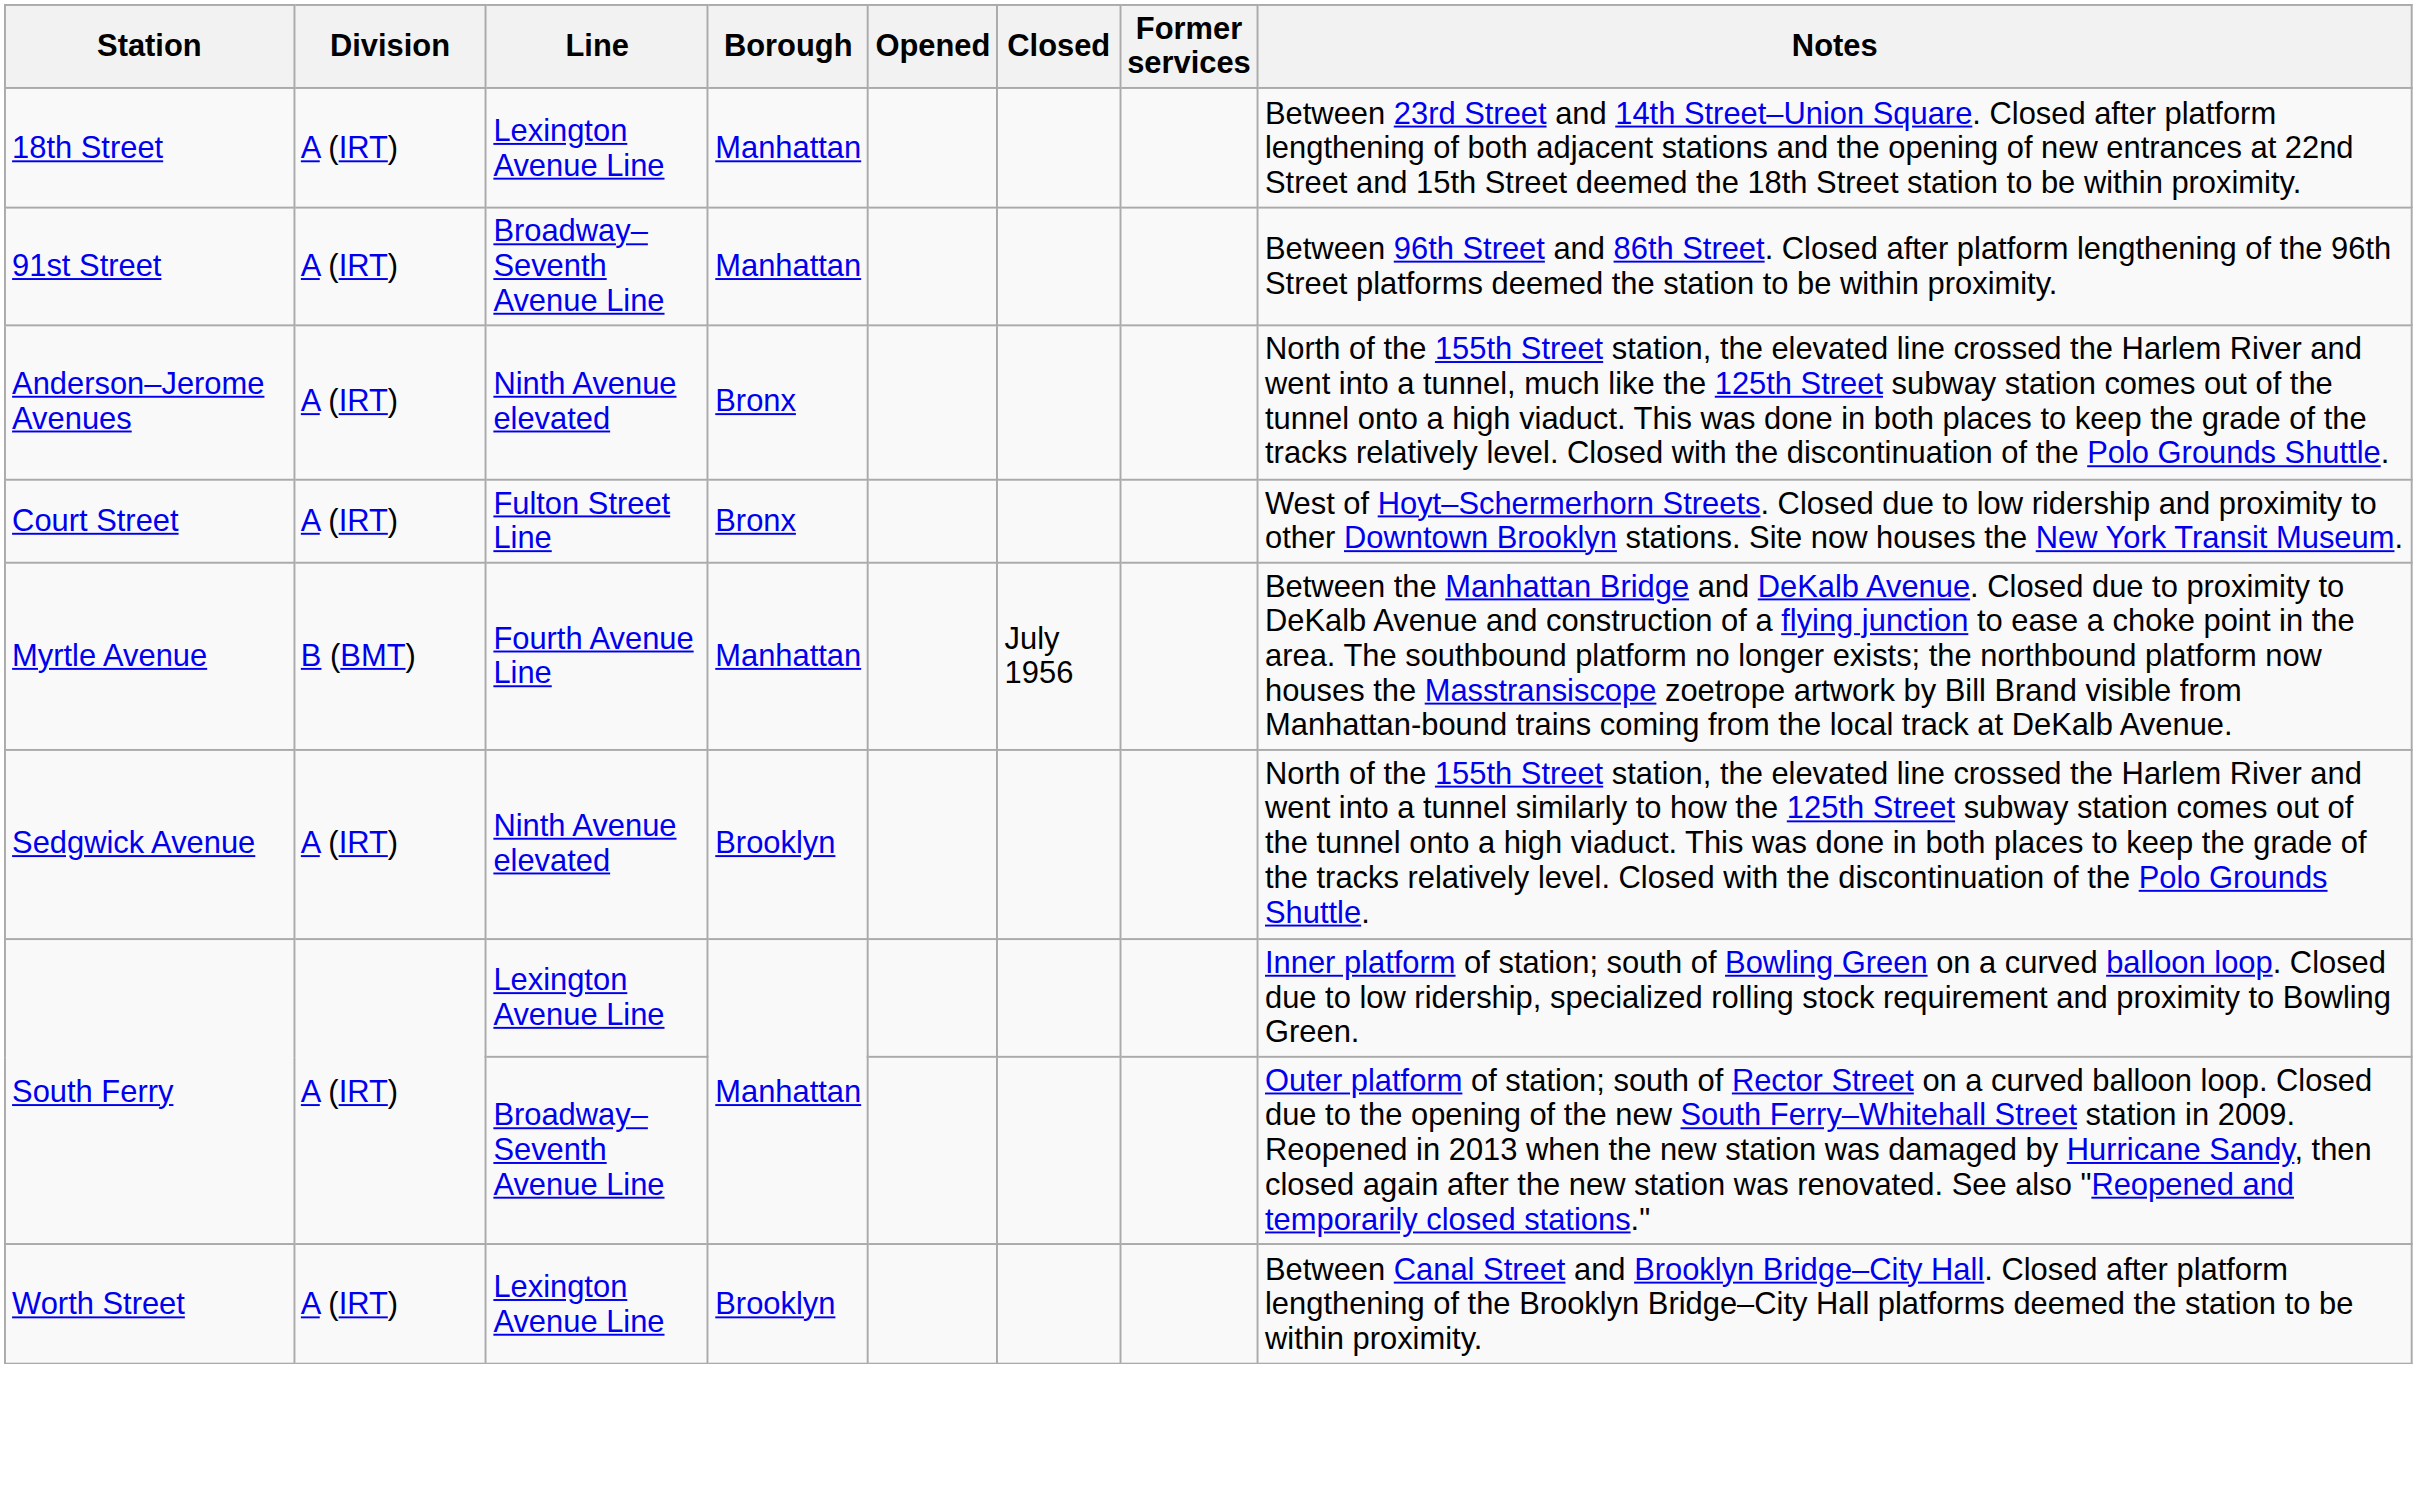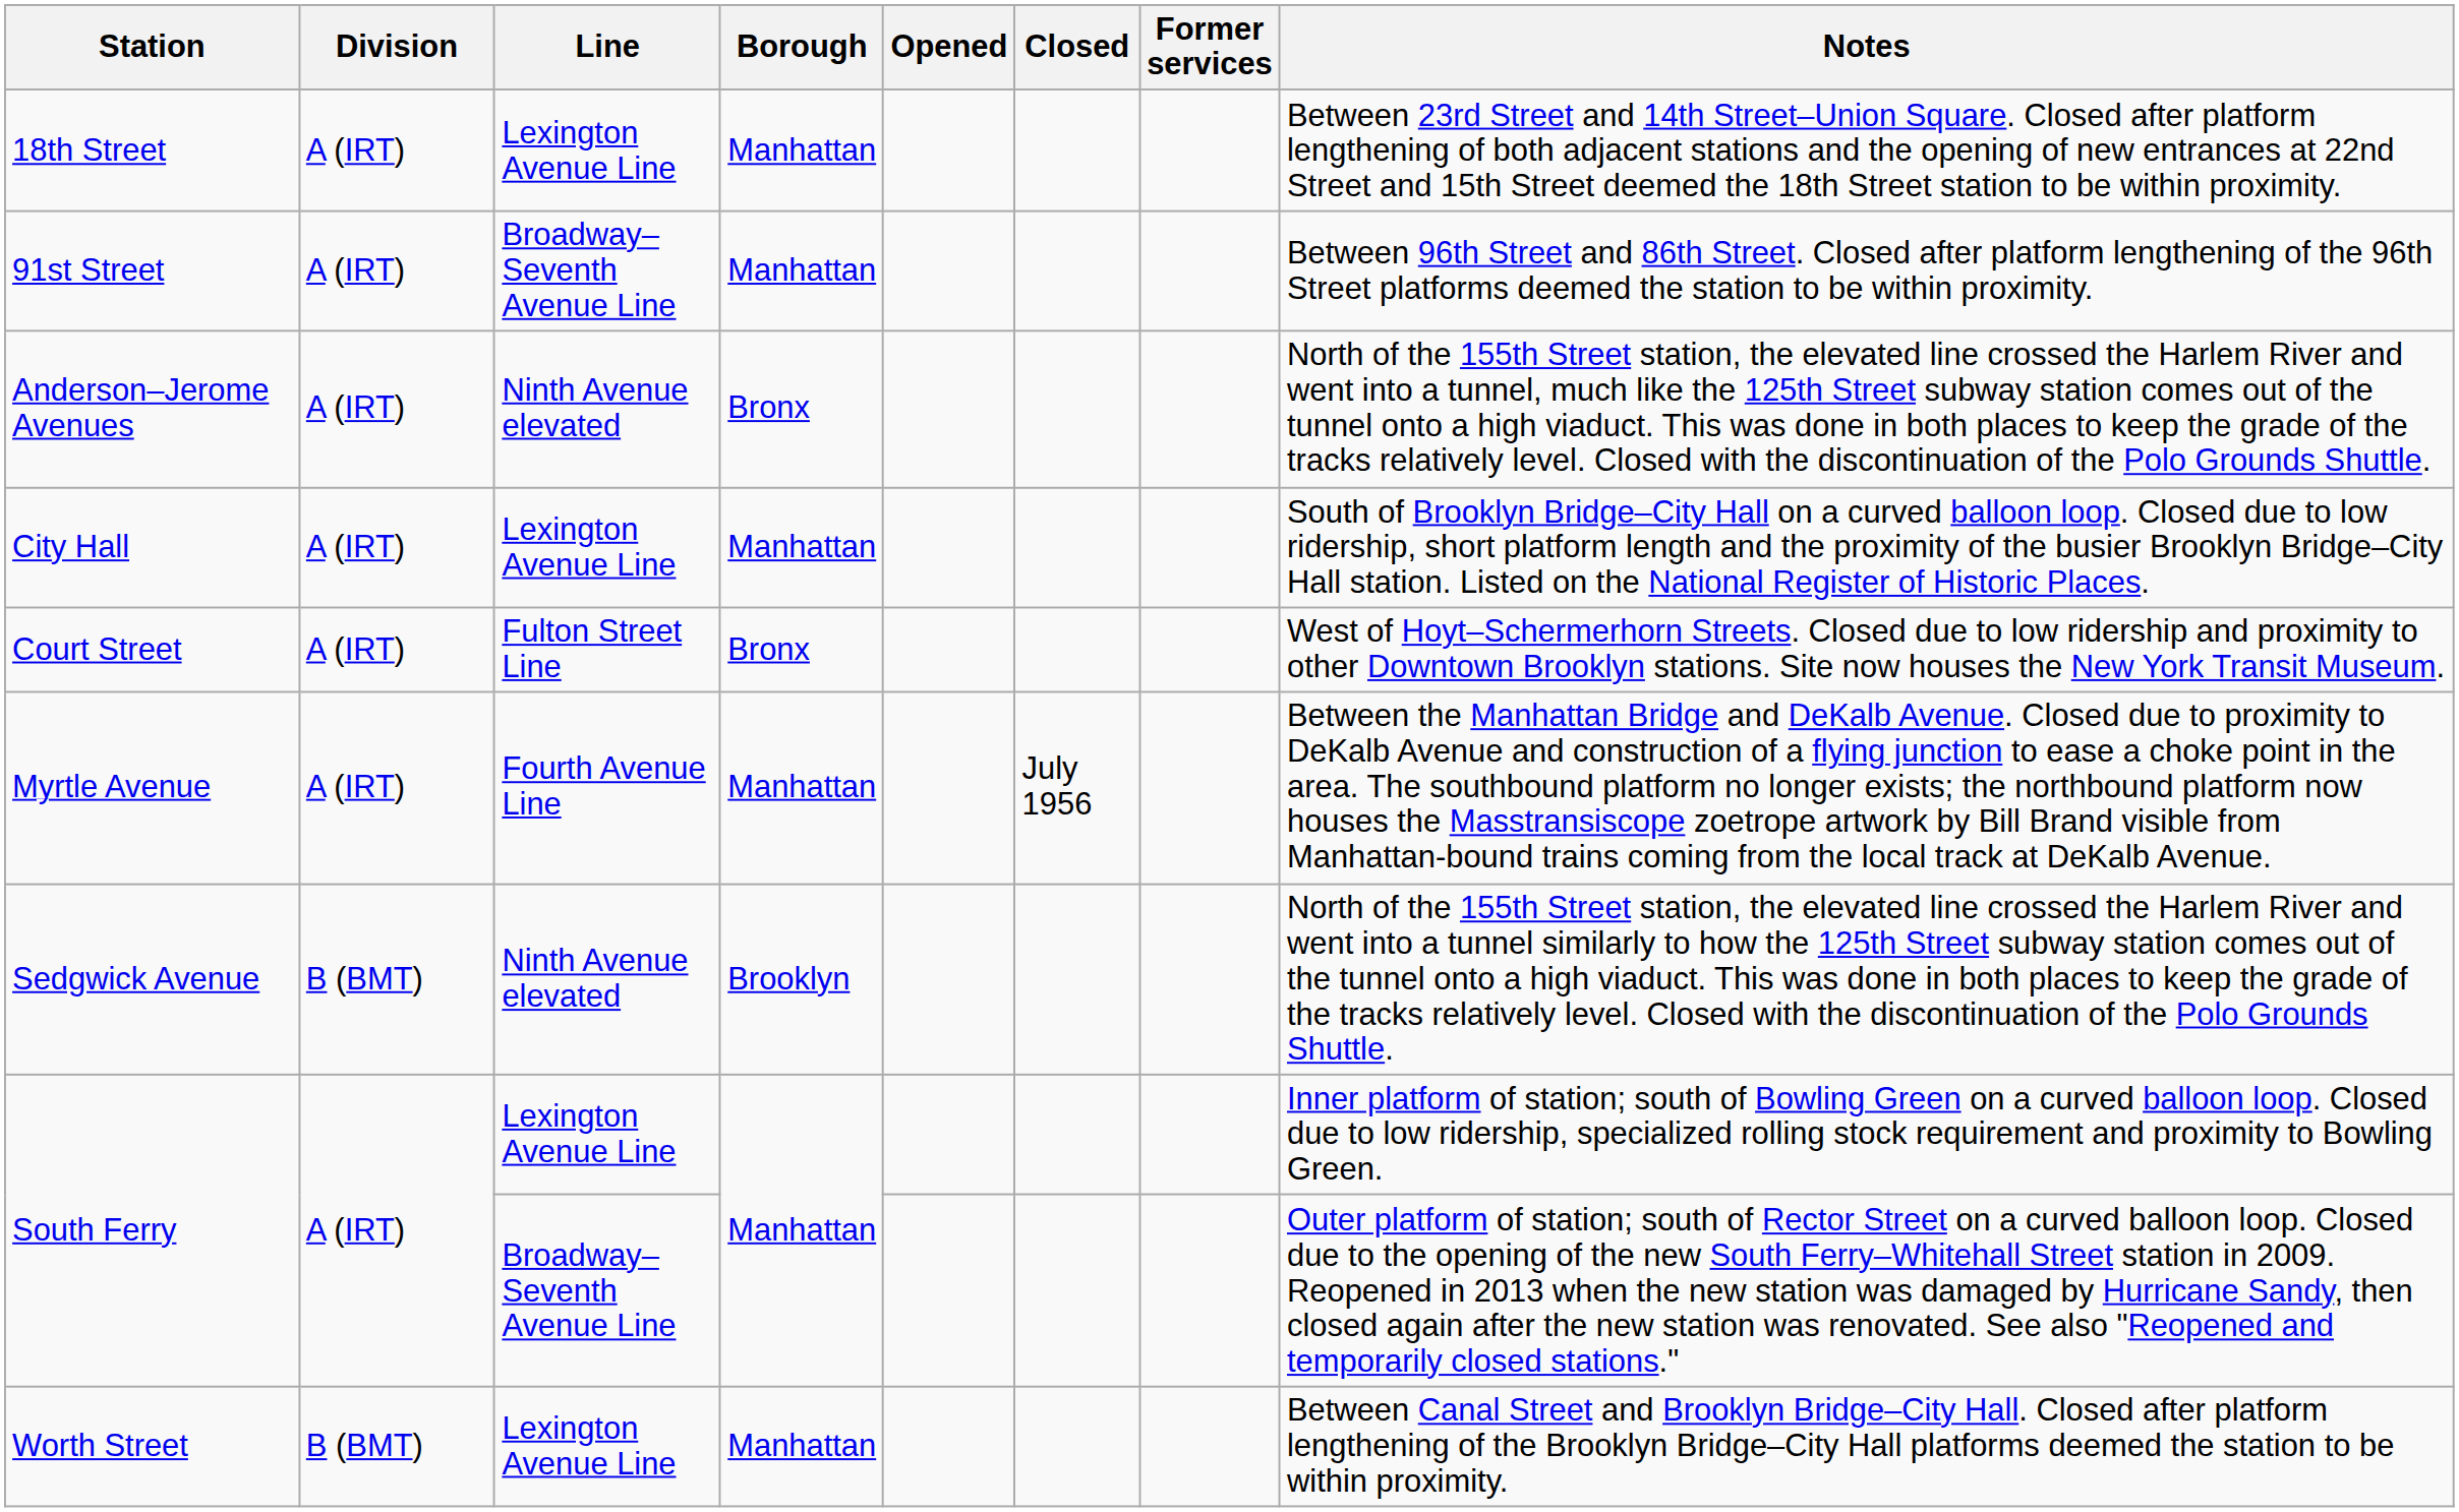 <table class="wikitable sortable">
 <tr>
 <th width="12%">Station</th>
 <th width="8%">Division</th>
 <th>Line</th>
 <th>Borough</th>
 <th>Opened</th>
 <th>Closed</th>
 <th>Former<br>services</th>
 <th>Notes</th>
 </tr>
 <tr>
 <td><a href='#'>18th Street</a></td>
 <td><a href='#'>A</a> (<a href='#'>IRT</a>)</td>
 <td><a href='#'>Lexington Avenue Line</a></td>
 <td><a href='#'>Manhattan</a></td>
 <td></td>
 <td></td>
 <td></td>
 <td>Between <a href='#'>23rd Street</a> and <a href='#'>14th Street–Union Square</a>. Closed after platform lengthening of both adjacent stations and the opening of new entrances at 22nd Street and 15th Street deemed the 18th Street station to be within proximity.</td>
 </tr>
 <tr>
 <td><a href='#'>91st Street</a></td>
 <td><a href='#'>A</a> (<a href='#'>IRT</a>)</td>
 <td><a href='#'>Broadway–Seventh Avenue Line</a></td>
 <td><a href='#'>Manhattan</a></td>
 <td></td>
 <td></td>
 <td></td>
 <td>Between <a href='#'>96th Street</a> and <a href='#'>86th Street</a>. Closed after platform lengthening of the 96th Street platforms deemed the station to be within proximity.</td>
 </tr>
 <tr>
 <td><a href='#'>Anderson–Jerome Avenues</a></td>
 <td><a href='#'>A</a> (<a href='#'>IRT</a>)</td>
 <td><a href='#'>Ninth Avenue elevated</a></td>
 <td><a href='#'>Bronx</a></td>
 <td></td>
 <td></td>
 <td></td>
 <td>North of the <a href='#'>155th Street</a> station, the elevated line crossed the Harlem River and went into a tunnel, much like the <a href='#'>125th Street</a> subway station comes out of the tunnel onto a high viaduct. This was done in both places to keep the grade of the tracks relatively level. Closed with the discontinuation of the <a href='#'>Polo Grounds Shuttle</a>.</td>
 </tr>
 <tr>
+<td><a href='#'>City Hall</a></td>
+<td><a href='#'>A</a> (<a href='#'>IRT</a>)</td>
+<td><a href='#'>Lexington Avenue Line</a></td>
+<td><a href='#'>Manhattan</a></td>
+<td></td>
+<td></td>
+<td></td>
+<td>South of <a href='#'>Brooklyn Bridge–City Hall</a> on a curved <a href='#'>balloon loop</a>. Closed due to low ridership, short platform length and the proximity of the busier Brooklyn Bridge–City Hall station. Listed on the <a href='#'>National Register of Historic Places</a>.</td>
+</tr>
+<tr>
 <td><a href='#'>Court Street</a></td>
 <td><a href='#'>A</a> (<a href='#'>IRT</a>)</td>
 <td><a href='#'>Fulton Street Line</a></td>
 <td><a href='#'>Bronx</a></td>
 <td></td>
 <td></td>
 <td></td>
 <td>West of <a href='#'>Hoyt–Schermerhorn Streets</a>. Closed due to low ridership and proximity to other <a href='#'>Downtown Brooklyn</a> stations. Site now houses the <a href='#'>New York Transit Museum</a>.</td>
 </tr>
 <tr>
 <td><a href='#'>Myrtle Avenue</a></td>
-<td><a href='#'>B</a> (<a href='#'>BMT</a>)</td>
+<td><a href='#'>A</a> (<a href='#'>IRT</a>)</td>
 <td><a href='#'>Fourth Avenue Line</a></td>
 <td><a href='#'>Manhattan</a></td>
 <td></td>
 <td><span></span>July 1956</td>
 <td></td>
 <td>Between the <a href='#'>Manhattan Bridge</a> and <a href='#'>DeKalb Avenue</a>. Closed due to proximity to DeKalb Avenue and construction of a <a href='#'>flying junction</a> to ease a choke point in the area. The southbound platform no longer exists; the northbound platform now houses the <a href='#'>Masstransiscope</a> zoetrope artwork by Bill Brand visible from Manhattan-bound trains coming from the local track at DeKalb Avenue.</td>
 </tr>
 <tr>
 <td><a href='#'>Sedgwick Avenue</a></td>
-<td><a href='#'>A</a> (<a href='#'>IRT</a>)</td>
+<td><a href='#'>B</a> (<a href='#'>BMT</a>)</td>
 <td><a href='#'>Ninth Avenue elevated</a></td>
 <td><a href='#'>Brooklyn</a></td>
 <td></td>
 <td></td>
 <td></td>
 <td>North of the <a href='#'>155th Street</a> station, the elevated line crossed the Harlem River and went into a tunnel similarly to how the <a href='#'>125th Street</a> subway station comes out of the tunnel onto a high viaduct. This was done in both places to keep the grade of the tracks relatively level. Closed with the discontinuation of the <a href='#'>Polo Grounds Shuttle</a>.</td>
 </tr>
 <tr>
 <td rowspan=2><a href='#'>South Ferry</a></td>
 <td rowspan=2><a href='#'>A</a> (<a href='#'>IRT</a>)</td>
 <td><a href='#'>Lexington Avenue Line</a></td>
 <td rowspan=2><a href='#'>Manhattan</a></td>
 <td></td>
 <td></td>
 <td> </td>
 <td><a href='#'>Inner platform</a> of station; south of <a href='#'>Bowling Green</a> on a curved <a href='#'>balloon loop</a>. Closed due to low ridership, specialized rolling stock requirement and proximity to Bowling Green.</td>
 </tr>
 <tr>
 <td><a href='#'>Broadway–Seventh Avenue Line</a></td>
 <td></td>
 <td></td>
 <td> </td>
 <td><a href='#'>Outer platform</a> of station; south of <a href='#'>Rector Street</a> on a curved balloon loop. Closed due to the opening of the new <a href='#'>South Ferry–Whitehall Street</a> station in 2009. Reopened in 2013 when the new station was damaged by <a href='#'>Hurricane Sandy</a>, then closed again after the new station was renovated. See also "<a href='#'>Reopened and temporarily closed stations</a>."</td>
 </tr>
 <tr>
 <td><a href='#'>Worth Street</a></td>
-<td><a href='#'>A</a> (<a href='#'>IRT</a>)</td>
+<td><a href='#'>B</a> (<a href='#'>BMT</a>)</td>
 <td><a href='#'>Lexington Avenue Line</a></td>
-<td><a href='#'>Brooklyn</a></td>
+<td><a href='#'>Manhattan</a></td>
 <td></td>
 <td></td>
 <td></td>
 <td>Between <a href='#'>Canal Street</a> and <a href='#'>Brooklyn Bridge–City Hall</a>. Closed after platform lengthening of the Brooklyn Bridge–City Hall platforms deemed the station to be within proximity.</td>
 </tr>
 </table>
